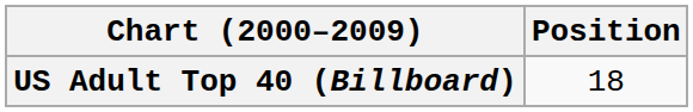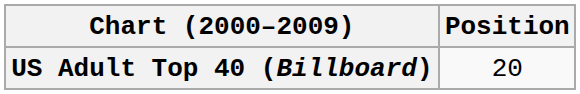 <table class="wikitable plainrowheaders" style="text-align:center">
 <tr>
 <th scope="col">Chart (2000–2009)</th>
 <th scope="col">Position</th>
 </tr>
 <tr>
 <th scope="row">US Adult Top 40 (<em>Billboard</em>)</th>
-<td>18</td>
+<td>20</td>
 </tr>
 </table>
